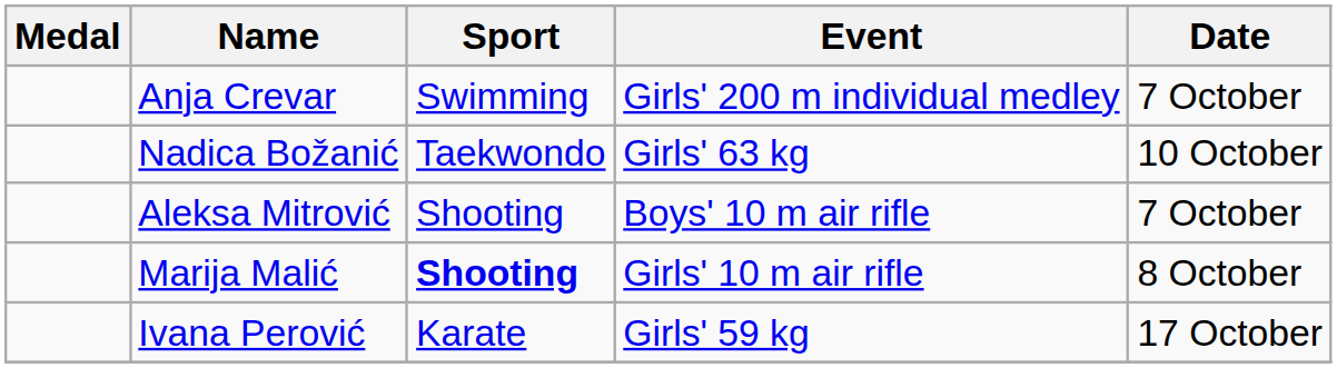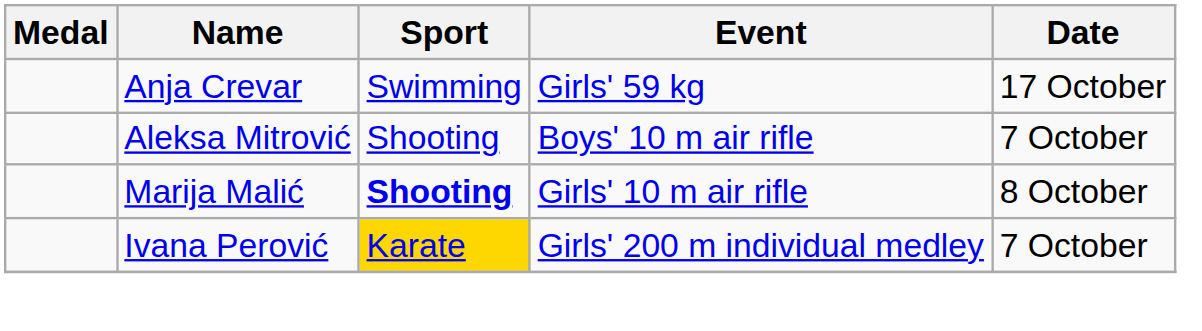 <table class="wikitable sortable" style="font-size:90%">
 <tr>
 <th>Medal</th>
 <th>Name</th>
 <th>Sport</th>
 <th>Event</th>
 <th>Date</th>
 </tr>
 <tr>
 <td></td>
 <td><a href='#'>Anja Crevar</a></td>
 <td><a href='#'>Swimming</a></td>
-<td><a href='#'>Girls' 200 m individual medley</a></td>
-<td>7 October</td>
-</tr>
-<tr>
-<td></td>
-<td><a href='#'>Nadica Božanić</a></td>
-<td><a href='#'>Taekwondo</a></td>
-<td><a href='#'>Girls' 63 kg</a></td>
-<td>10 October</td>
+<td><a href='#'>Girls' 59 kg</a></td>
+<td>17 October</td>
 </tr>
 <tr>
 <td></td>
 <td><a href='#'>Aleksa Mitrović</a></td>
 <td><a href='#'>Shooting</a></td>
 <td><a href='#'>Boys' 10 m air rifle</a></td>
 <td>7 October</td>
 </tr>
 <tr>
 <td></td>
 <td><a href='#'>Marija Malić</a></td>
 <td><strong><a href='#'>Shooting</a></strong></td>
 <td><a href='#'>Girls' 10 m air rifle</a></td>
 <td>8 October</td>
 </tr>
 <tr>
 <td></td>
 <td><a href='#'>Ivana Perović</a></td>
-<td><a href='#'>Karate</a></td>
-<td><a href='#'>Girls' 59 kg</a></td>
-<td>17 October</td>
+<td style="background: gold;"><a href='#'>Karate</a></td>
+<td><a href='#'>Girls' 200 m individual medley</a></td>
+<td>7 October</td>
 </tr>
 <tr>
 </tr>
 </table>
